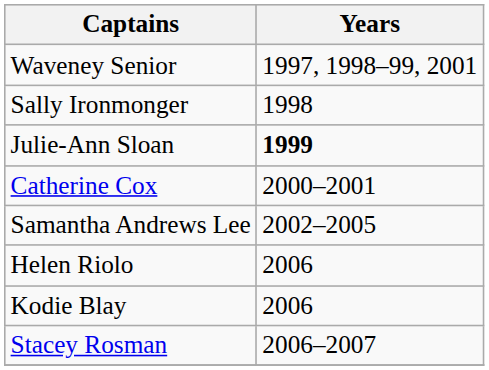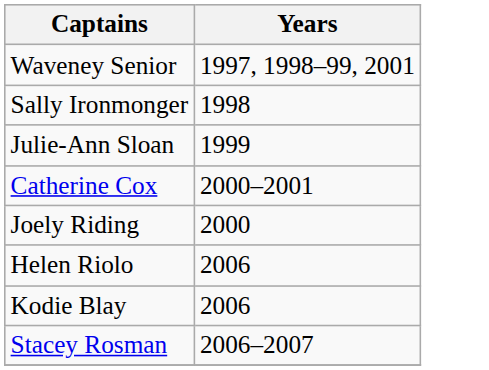 <table class="wikitable collapsible">
 <tr>
 <th>Captains</th>
 <th>Years</th>
 </tr>
 <tr>
 <td>Waveney Senior</td>
 <td>1997, 1998–99, 2001</td>
 </tr>
 <tr>
 <td>Sally Ironmonger</td>
 <td>1998</td>
 </tr>
 <tr>
 <td>Julie-Ann Sloan</td>
-<td><strong>1999</strong></td>
+<td>1999</td>
 </tr>
 <tr>
 <td><a href='#'>Catherine Cox</a></td>
 <td>2000–2001</td>
 </tr>
 <tr>
-<td>Samantha Andrews Lee</td>
-<td>2002–2005</td>
+<td>Joely Riding</td>
+<td>2000</td>
 </tr>
 <tr>
 <td>Helen Riolo</td>
 <td>2006</td>
 </tr>
 <tr>
 <td>Kodie Blay</td>
 <td>2006</td>
 </tr>
 <tr>
 <td><a href='#'>Stacey Rosman</a></td>
 <td>2006–2007</td>
 </tr>
 <tr>
 </tr>
 </table>
